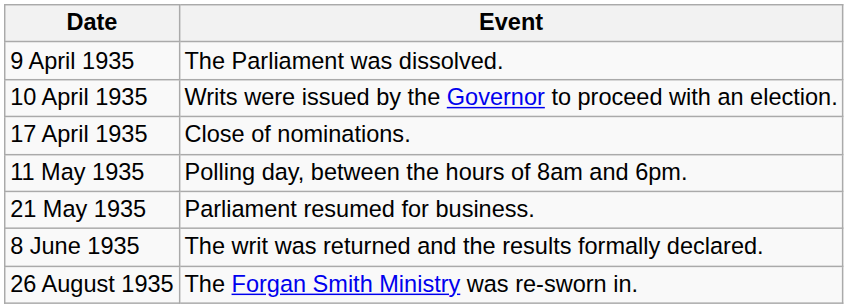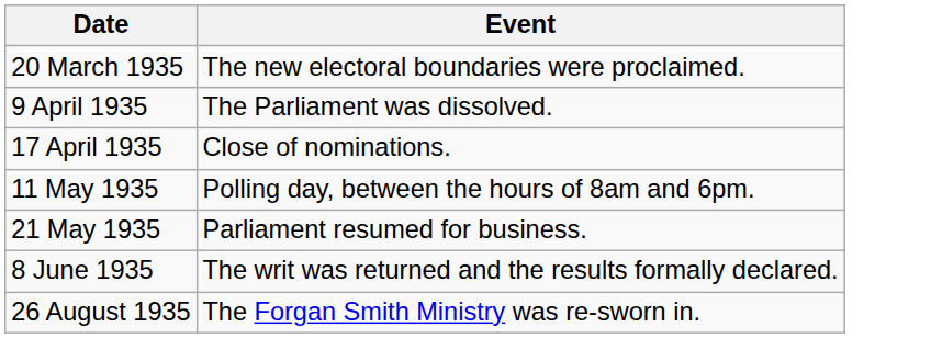 <table class="wikitable">
 <tr>
 <th>Date</th>
 <th>Event</th>
 </tr>
 <tr>
+<td>20 March 1935</td>
+<td>The new electoral boundaries were proclaimed.</td>
+</tr>
+<tr>
 <td>9 April 1935</td>
 <td>The Parliament was dissolved.</td>
-</tr>
-<tr>
-<td>10 April 1935</td>
-<td>Writs were issued by the <a href='#'>Governor</a> to proceed with an election.</td>
 </tr>
 <tr>
 <td>17 April 1935</td>
 <td>Close of nominations.</td>
 </tr>
 <tr>
 <td>11 May 1935</td>
 <td>Polling day, between the hours of 8am and 6pm.</td>
 </tr>
 <tr>
 <td>21 May 1935</td>
 <td>Parliament resumed for business.</td>
 </tr>
 <tr>
 <td>8 June 1935</td>
 <td>The writ was returned and the results formally declared.</td>
 </tr>
 <tr>
 <td>26 August 1935</td>
 <td>The <a href='#'>Forgan Smith Ministry</a> was re-sworn in.</td>
 </tr>
 </table>
